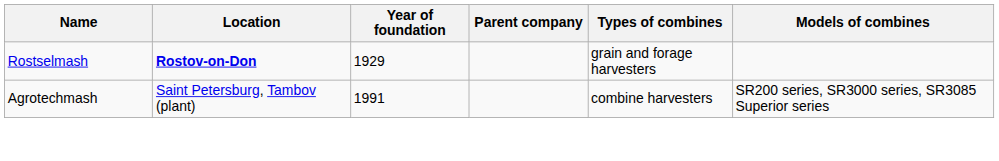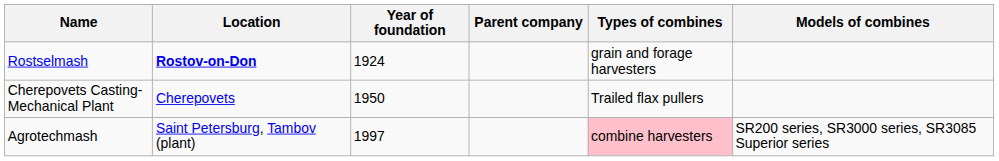 <table class="wikitable" style="width:90%;">
 <tr>
 <th style="width:15%;">Name</th>
 <th style="width:20%;">Location</th>
 <th style="width:12%;">Year of foundation</th>
 <th style="width:12%;">Parent company</th>
 <th>Types of combines</th>
 <th>Models of combines</th>
 </tr>
 <tr>
 <td><a href='#'>Rostselmash</a></td>
 <td><strong><a href='#'>Rostov-on-Don</a></strong></td>
-<td>1929</td>
+<td>1924</td>
 <td></td>
 <td>grain and forage harvesters</td>
 <td Niva Effect, Vector 410, Acros 530/580, Acros 590 Plus, Torum 740, Sterh 2000, Don 680M, RSM 1401></td>
 </tr>
 <tr>
+<td>Cherepovets Casting-Mechanical Plant</td>
+<td><a href='#'>Cherepovets</a></td>
+<td>1950</td>
+<td></td>
+<td>Trailed flax pullers</td>
+<td Dvina-4Ch></td>
+</tr>
+<tr>
 <td>Agrotechmash</td>
 <td><a href='#'>Saint Petersburg</a>, <a href='#'>Tambov</a> (plant)</td>
-<td>1991</td>
+<td>1997</td>
 <td></td>
-<td>combine harvesters</td>
+<td style="background: pink;">combine harvesters</td>
 <td>SR200 series, SR3000 series, SR3085 Superior series</td>
 </tr>
 </table>
